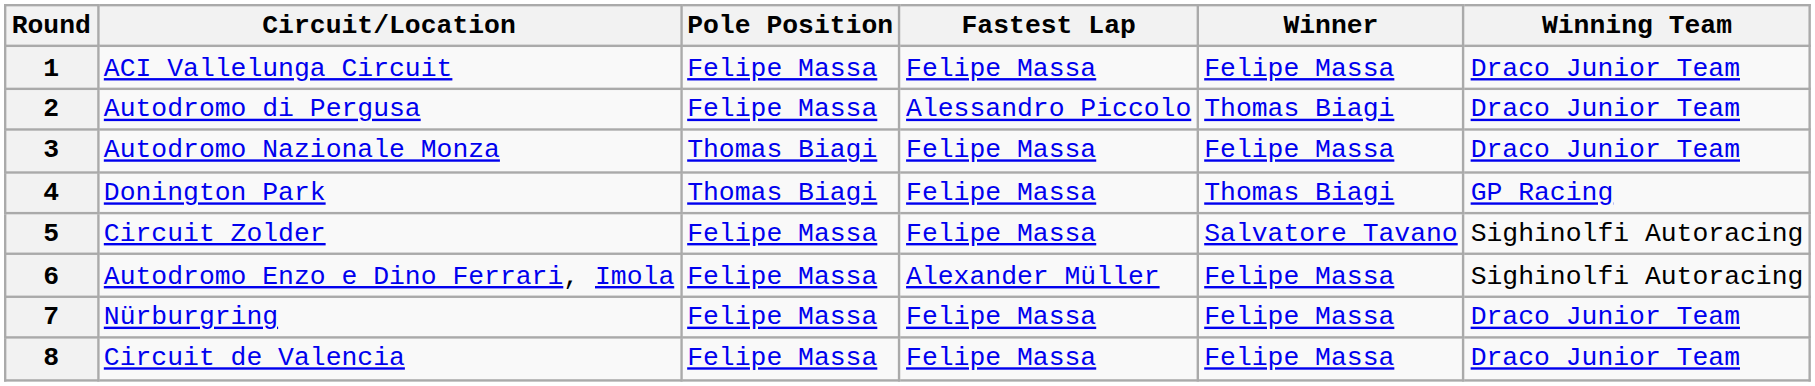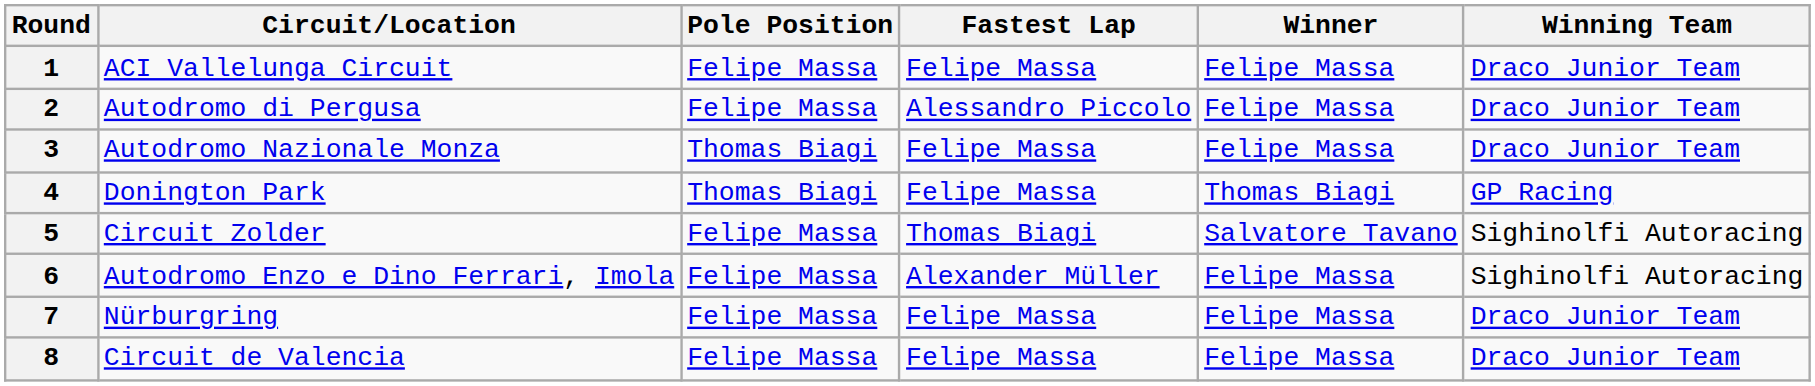 <table class="wikitable" style="font-size: 85%;">
 <tr>
 <th>Round</th>
 <th>Circuit/Location</th>
 <th>Pole Position</th>
 <th>Fastest Lap</th>
 <th>Winner</th>
 <th>Winning Team</th>
 </tr>
 <tr>
 <th>1</th>
 <td> <a href='#'>ACI Vallelunga Circuit</a></td>
 <td> <a href='#'>Felipe Massa</a></td>
 <td> <a href='#'>Felipe Massa</a></td>
 <td> <a href='#'>Felipe Massa</a></td>
 <td> <a href='#'>Draco Junior Team</a></td>
 </tr>
 <tr>
 <th>2</th>
 <td> <a href='#'>Autodromo di Pergusa</a></td>
 <td> <a href='#'>Felipe Massa</a></td>
 <td nowrap> <a href='#'>Alessandro Piccolo</a></td>
-<td> <a href='#'>Thomas Biagi</a></td>
+<td> <a href='#'>Felipe Massa</a></td>
 <td> <a href='#'>Draco Junior Team</a></td>
 </tr>
 <tr>
 <th>3</th>
 <td> <a href='#'>Autodromo Nazionale Monza</a></td>
 <td nowrap> <a href='#'>Thomas Biagi</a></td>
 <td> <a href='#'>Felipe Massa</a></td>
 <td> <a href='#'>Felipe Massa</a></td>
 <td> <a href='#'>Draco Junior Team</a></td>
 </tr>
 <tr>
 <th>4</th>
 <td>  <a href='#'>Donington Park</a></td>
 <td> <a href='#'>Thomas Biagi</a></td>
 <td> <a href='#'>Felipe Massa</a></td>
 <td> <a href='#'>Thomas Biagi</a></td>
 <td> <a href='#'>GP Racing</a></td>
 </tr>
 <tr>
 <th>5</th>
 <td> <a href='#'>Circuit Zolder</a></td>
 <td> <a href='#'>Felipe Massa</a></td>
-<td> <a href='#'>Felipe Massa</a></td>
+<td> <a href='#'>Thomas Biagi</a></td>
 <td nowrap> <a href='#'>Salvatore Tavano</a></td>
 <td nowrap> Sighinolfi Autoracing</td>
 </tr>
 <tr>
 <th>6</th>
 <td nowrap> <a href='#'>Autodromo Enzo e Dino Ferrari</a>, <a href='#'>Imola</a></td>
 <td> <a href='#'>Felipe Massa</a></td>
 <td> <a href='#'>Alexander Müller</a></td>
 <td> <a href='#'>Felipe Massa</a></td>
 <td nowrap> Sighinolfi Autoracing</td>
 </tr>
 <tr>
 <th>7</th>
 <td> <a href='#'>Nürburgring</a></td>
 <td> <a href='#'>Felipe Massa</a></td>
 <td> <a href='#'>Felipe Massa</a></td>
 <td> <a href='#'>Felipe Massa</a></td>
 <td> <a href='#'>Draco Junior Team</a></td>
 </tr>
 <tr>
 <th>8</th>
 <td> <a href='#'>Circuit de Valencia</a></td>
 <td> <a href='#'>Felipe Massa</a></td>
 <td> <a href='#'>Felipe Massa</a></td>
 <td> <a href='#'>Felipe Massa</a></td>
 <td> <a href='#'>Draco Junior Team</a></td>
 </tr>
 </table>
